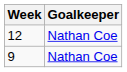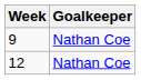 <table class="wikitable">
 <tr>
 <th rowspan="1">Week</th>
 <th colspan="1">Goalkeeper</th>
 </tr>
 <tr>
+<td>9</td>
+<td> <a href='#'>Nathan Coe</a></td>
+</tr>
+<tr>
 <td>12</td>
 <td> <a href='#'>Nathan Coe</a></td>
 </tr>
-<tr>
-<td>9</td>
-<td> <a href='#'>Nathan Coe</a></td>
-</tr>
 </table>
